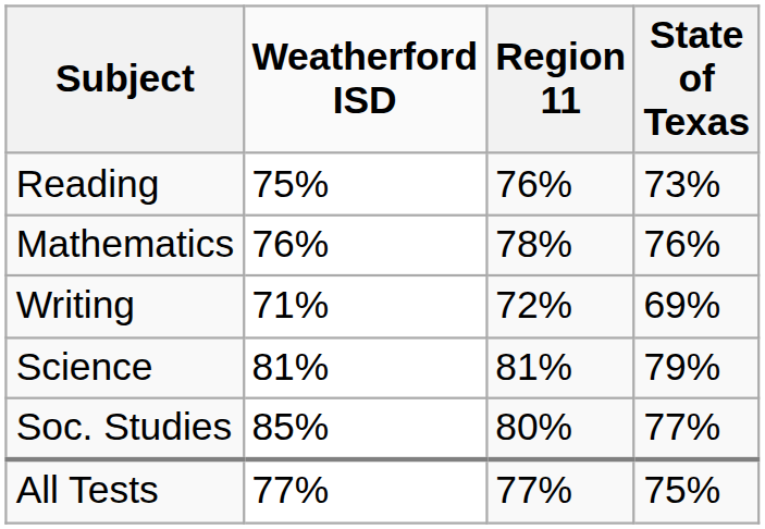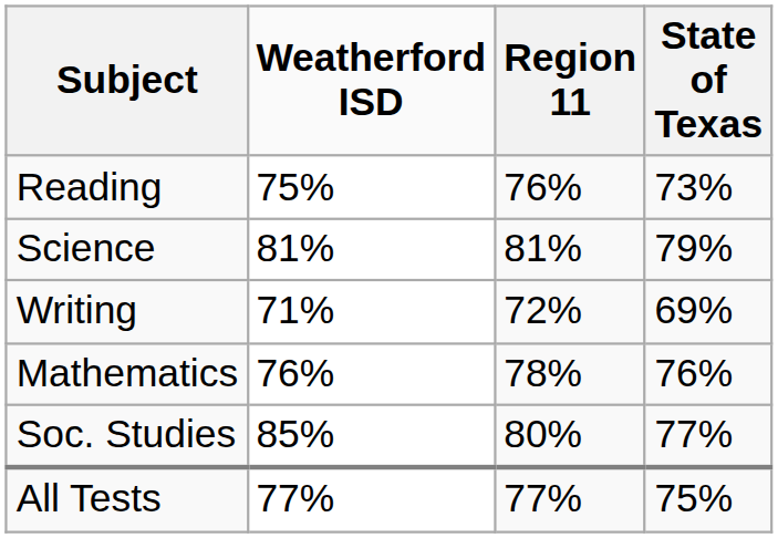 <table class="wikitable" style="float:right; margin-left: 15px; width: 285px;">
 <tr>
 <th>Subject</th>
 <th style="background:#fafafa;">Weatherford ISD</th>
 <th>Region 11</th>
 <th>State of Texas</th>
 </tr>
 <tr>
 <td>Reading</td>
 <td style="background:#fff;">75%</td>
 <td>76%</td>
 <td>73%</td>
 </tr>
 <tr>
-<td>Mathematics</td>
-<td style="background:#fff;">76%</td>
-<td>78%</td>
-<td>76%</td>
+<td>Science</td>
+<td style="background:#fff;">81%</td>
+<td>81%</td>
+<td>79%</td>
 </tr>
 <tr>
 <td>Writing</td>
 <td style="background:#fff;">71%</td>
 <td>72%</td>
 <td>69%</td>
 </tr>
 <tr>
-<td>Science</td>
-<td style="background:#fff;">81%</td>
-<td>81%</td>
-<td>79%</td>
+<td>Mathematics</td>
+<td style="background:#fff;">76%</td>
+<td>78%</td>
+<td>76%</td>
 </tr>
 <tr>
 <td style="border-bottom:2px solid gray;">Soc. Studies</td>
 <td style="border-bottom:2px solid gray; background:#fff;">85%</td>
 <td style="border-bottom:2px solid gray;">80%</td>
 <td style="border-bottom:2px solid gray;">77%</td>
 </tr>
 <tr>
 <td>All Tests</td>
 <td style="background:#fff;">77%</td>
 <td>77%</td>
 <td>75%</td>
 </tr>
 </table>
